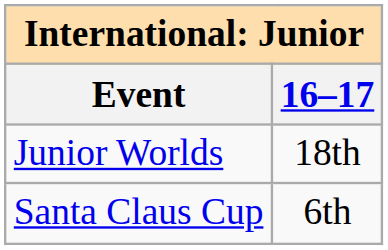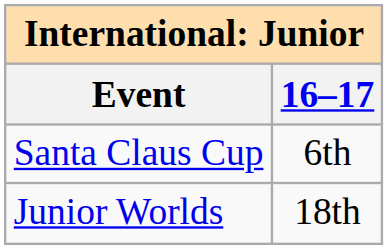 <table class="wikitable" style="text-align:center">
 <tr>
 <th colspan="2" style="background-color: #ffdead; " align="center">International: Junior</th>
 </tr>
 <tr>
 <th>Event</th>
 <th><a href='#'>16–17</a></th>
 </tr>
 <tr>
+<td align=left><a href='#'>Santa Claus Cup</a></td>
+<td>6th</td>
+</tr>
+<tr>
 <td align=left><a href='#'>Junior Worlds</a></td>
 <td>18th</td>
 </tr>
-<tr>
-<td align=left><a href='#'>Santa Claus Cup</a></td>
-<td>6th</td>
-</tr>
 </table>
